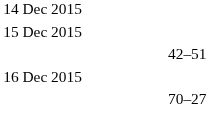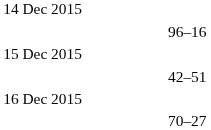 <table style="font-size:90%">
 <tr>
 <td colspan=3>14 Dec 2015</td>
+</tr>
+<tr>
+<td width=150 align=right><strong></strong></td>
+<td>96–16</td>
+<td width=150></td>
 </tr>
 <tr>
 <td colspan=3>15 Dec 2015</td>
 </tr>
 <tr>
 <td width=150 align=right></td>
 <td>42–51</td>
 <td width=150><strong></strong></td>
 </tr>
 <tr>
 <td colspan=3>16 Dec 2015</td>
 </tr>
 <tr>
 <td width=150 align=right><strong></strong></td>
 <td>70–27</td>
 <td width=150></td>
 </tr>
 </table>
